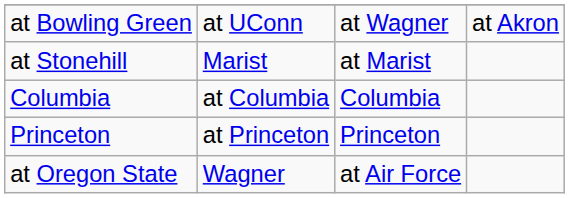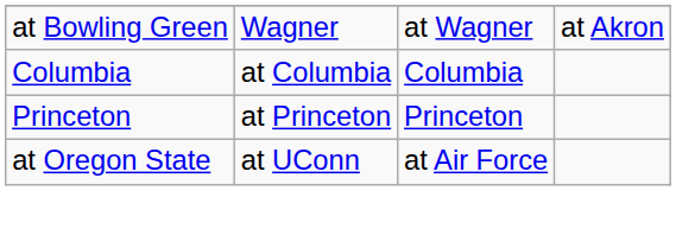 <table class="wikitable">
 <tr>
 </tr>
 <tr>
 <td>at <a href='#'>Bowling Green</a></td>
-<td>at <a href='#'>UConn</a></td>
+<td><a href='#'>Wagner</a></td>
 <td>at <a href='#'>Wagner</a></td>
 <td>at <a href='#'>Akron</a></td>
-</tr>
-<tr>
-<td>at <a href='#'>Stonehill</a></td>
-<td><a href='#'>Marist</a></td>
-<td>at <a href='#'>Marist</a></td>
-<td></td>
 </tr>
 <tr>
 <td><a href='#'>Columbia</a></td>
 <td>at <a href='#'>Columbia</a></td>
 <td><a href='#'>Columbia</a></td>
 <td></td>
 </tr>
 <tr>
 <td><a href='#'>Princeton</a></td>
 <td>at <a href='#'>Princeton</a></td>
 <td><a href='#'>Princeton</a></td>
 <td></td>
 </tr>
 <tr>
 <td>at <a href='#'>Oregon State</a></td>
-<td><a href='#'>Wagner</a></td>
+<td>at <a href='#'>UConn</a></td>
 <td>at <a href='#'>Air Force</a></td>
 <td></td>
 </tr>
 </table>
